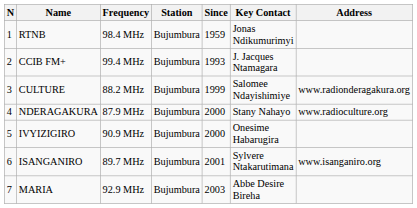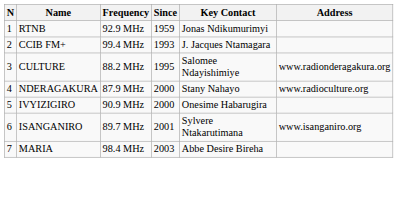 <table class="wikitable">
 <tr>
 <th>N</th>
 <th>Name</th>
 <th>Frequency</th>
-<th>Station</th>
 <th>Since</th>
 <th>Key Contact</th>
 <th>Address</th>
 </tr>
 <tr>
 <td>1</td>
 <td>RTNB</td>
-<td>98.4 MHz</td>
-<td>Bujumbura</td>
+<td>92.9 MHz</td>
 <td>1959</td>
 <td>Jonas Ndikumurimyi</td>
 <td></td>
 </tr>
 <tr>
 <td>2</td>
 <td>CCIB FM+</td>
 <td>99.4 MHz</td>
-<td>Bujumbura</td>
 <td>1993</td>
 <td>J. Jacques Ntamagara</td>
 <td></td>
 </tr>
 <tr>
 <td>3</td>
 <td>CULTURE</td>
 <td>88.2 MHz</td>
-<td>Bujumbura</td>
-<td>1999</td>
+<td>1995</td>
 <td>Salomee Ndayishimiye</td>
 <td>www.radionderagakura.org</td>
 </tr>
 <tr>
 <td>4</td>
 <td>NDERAGAKURA</td>
 <td>87.9 MHz</td>
-<td>Bujumbura</td>
 <td>2000</td>
 <td>Stany Nahayo</td>
 <td>www.radioculture.org</td>
 </tr>
 <tr>
 <td>5</td>
 <td>IVYIZIGIRO</td>
 <td>90.9 MHz</td>
-<td>Bujumbura</td>
 <td>2000</td>
 <td>Onesime Habarugira</td>
 <td></td>
 </tr>
 <tr>
 <td>6</td>
 <td>ISANGANIRO</td>
 <td>89.7 MHz</td>
-<td>Bujumbura</td>
 <td>2001</td>
 <td>Sylvere Ntakarutimana</td>
 <td>www.isanganiro.org</td>
 </tr>
 <tr>
 <td>7</td>
 <td>MARIA</td>
-<td>92.9 MHz</td>
-<td>Bujumbura</td>
+<td>98.4 MHz</td>
 <td>2003</td>
 <td>Abbe Desire Bireha</td>
 <td></td>
 </tr>
 </table>
